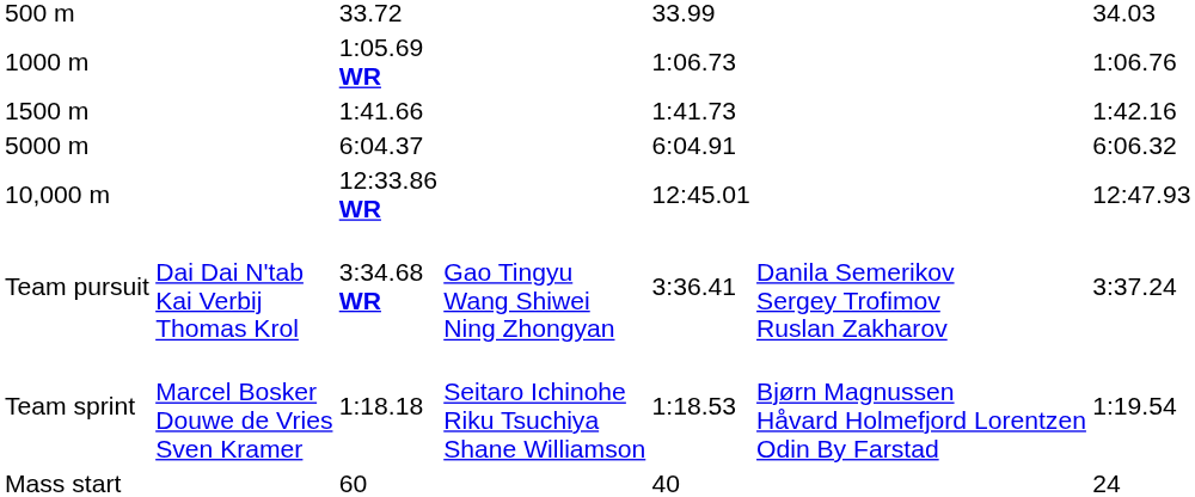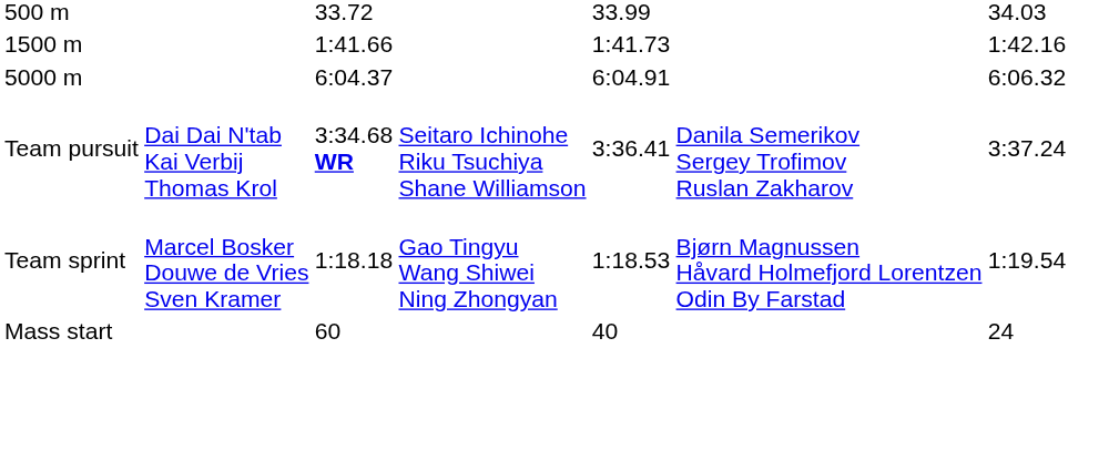 <table>
 <tr>
 <td>500 m<br></td>
 <td></td>
 <td>33.72</td>
 <td></td>
 <td>33.99</td>
 <td></td>
 <td>34.03</td>
-</tr>
-<tr>
-<td>1000 m<br></td>
-<td></td>
-<td>1:05.69<br><strong><a href='#'>WR</a></strong></td>
-<td></td>
-<td>1:06.73</td>
-<td></td>
-<td>1:06.76</td>
 </tr>
 <tr>
 <td>1500 m<br></td>
 <td></td>
 <td>1:41.66</td>
 <td></td>
 <td>1:41.73</td>
 <td></td>
 <td>1:42.16</td>
 </tr>
 <tr>
 <td>5000 m<br></td>
 <td></td>
 <td>6:04.37</td>
 <td></td>
 <td>6:04.91</td>
 <td></td>
 <td>6:06.32</td>
 </tr>
 <tr>
-<td>10,000 m<br></td>
-<td></td>
-<td>12:33.86<br><strong><a href='#'>WR</a></strong></td>
-<td></td>
-<td>12:45.01</td>
-<td></td>
-<td>12:47.93</td>
-</tr>
-<tr>
 <td>Team pursuit<br></td>
 <td><br><a href='#'>Dai Dai N'tab</a><br><a href='#'>Kai Verbij</a><br><a href='#'>Thomas Krol</a></td>
 <td>3:34.68<br><strong><a href='#'>WR</a></strong></td>
-<td><br><a href='#'>Gao Tingyu</a><br><a href='#'>Wang Shiwei</a><br><a href='#'>Ning Zhongyan</a></td>
+<td><br><a href='#'>Seitaro Ichinohe</a><br><a href='#'>Riku Tsuchiya</a><br><a href='#'>Shane Williamson</a></td>
 <td>3:36.41</td>
 <td><br><a href='#'>Danila Semerikov</a><br><a href='#'>Sergey Trofimov</a><br><a href='#'>Ruslan Zakharov</a></td>
 <td>3:37.24</td>
 </tr>
 <tr>
 <td>Team sprint<br></td>
 <td><br><a href='#'>Marcel Bosker</a><br><a href='#'>Douwe de Vries</a><br><a href='#'>Sven Kramer</a></td>
 <td>1:18.18</td>
-<td><br><a href='#'>Seitaro Ichinohe</a><br><a href='#'>Riku Tsuchiya</a><br><a href='#'>Shane Williamson</a></td>
+<td><br><a href='#'>Gao Tingyu</a><br><a href='#'>Wang Shiwei</a><br><a href='#'>Ning Zhongyan</a></td>
 <td>1:18.53</td>
 <td><br><a href='#'>Bjørn Magnussen</a><br><a href='#'>Håvard Holmefjord Lorentzen</a><br><a href='#'>Odin By Farstad</a></td>
 <td>1:19.54</td>
 </tr>
 <tr>
 <td>Mass start<br></td>
 <td></td>
 <td>60</td>
 <td></td>
 <td>40</td>
 <td></td>
 <td>24</td>
 </tr>
 </table>
